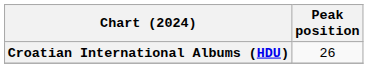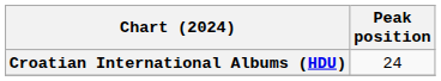 <table class="wikitable sortable plainrowheaders" style="text-align:center">
 <tr>
 <th scope="col">Chart (2024)</th>
 <th scope="col">Peak<br>position</th>
 </tr>
 <tr>
 <th scope="row">Croatian International Albums (<a href='#'>HDU</a>)</th>
-<td>26</td>
+<td>24</td>
 </tr>
 <tr>
 </tr>
 </table>
